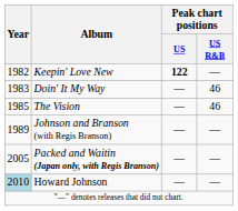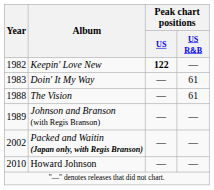 <table class="wikitable">
 <tr>
 <th scope="col" rowspan="2">Year</th>
 <th scope="col" rowspan="2">Album</th>
 <th scope="col" colspan="2">Peak chart positions</th>
 </tr>
 <tr>
 <th style="width:45px;"><small><a href='#'>US</a></small><br></th>
 <th style="width:45px;"><small><a href='#'>US R&B</a></small><br></th>
 </tr>
 <tr>
 <td>1982</td>
 <td><em>Keepin' Love New</em></td>
 <td align=center><strong>122</strong></td>
 <td align=center>—</td>
 </tr>
 <tr>
 <td>1983</td>
 <td><em>Doin' It My Way</em></td>
 <td align=center>—</td>
-<td align=center>46</td>
+<td align=center>61</td>
 </tr>
 <tr>
-<td>1985</td>
+<td>1988</td>
 <td><em>The Vision</em></td>
 <td align=center>—</td>
-<td align=center>46</td>
+<td align=center>61</td>
 </tr>
 <tr>
 <td>1989</td>
 <td><em>Johnson and Branson</em> <br><small>(with Regis Branson)</small></td>
 <td align=center>—</td>
 <td align=center>—</td>
 </tr>
 <tr>
-<td>2005</td>
+<td>2002</td>
 <td><em>Packed and Waitin<strong> <br><small>(Japan only, with Regis Branson)</small></td>
 <td align=center>—</td>
 <td align=center>—</td>
 </tr>
 <tr>
-<td style="background: lightblue;">2010</td>
+<td>2010</td>
 <td></em>Howard Johnson<em></td>
 <td align=center>—</td>
 <td align=center>—</td>
 </tr>
 <tr>
 <td colspan="5" style="text-align:center; font-size:9pt;">"—" denotes releases that did not chart.</td>
 </tr>
 </table>
